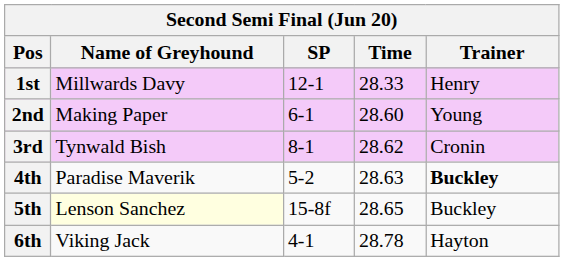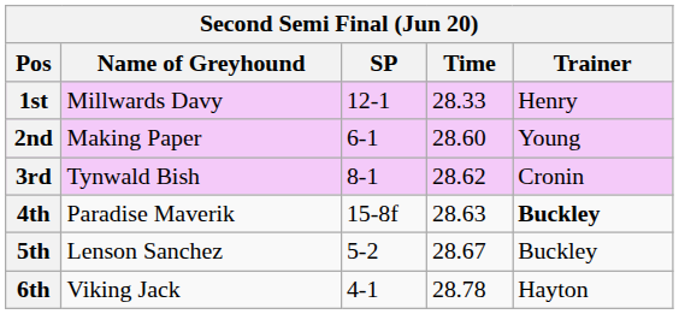 <table class="wikitable">
 <tr>
 <th colspan="6">Second Semi Final (Jun 20)</th>
 </tr>
 <tr>
 <th width=30>Pos</th>
 <th width=180>Name of Greyhound</th>
 <th width=50>SP</th>
 <th width=50>Time</th>
 <th width=100>Trainer</th>
 </tr>
 <tr style="background: #f4caf9;">
 <th>1st</th>
 <td>Millwards Davy</td>
 <td>12-1</td>
 <td>28.33</td>
 <td>Henry</td>
 </tr>
 <tr style="background: #f4caf9;">
 <th>2nd</th>
 <td>Making Paper</td>
 <td>6-1</td>
 <td>28.60</td>
 <td>Young</td>
 </tr>
 <tr style="background: #f4caf9;">
 <th>3rd</th>
 <td>Tynwald Bish</td>
 <td>8-1</td>
 <td>28.62</td>
 <td>Cronin</td>
 </tr>
 <tr>
 <th>4th</th>
 <td>Paradise Maverik</td>
-<td>5-2</td>
+<td>15-8f</td>
 <td>28.63</td>
 <td><strong>Buckley</strong></td>
 </tr>
 <tr>
 <th>5th</th>
-<td style="background: lightyellow;">Lenson Sanchez</td>
-<td>15-8f</td>
-<td>28.65</td>
+<td>Lenson Sanchez</td>
+<td>5-2</td>
+<td>28.67</td>
 <td>Buckley</td>
 </tr>
 <tr>
 <th>6th</th>
 <td>Viking Jack</td>
 <td>4-1</td>
 <td>28.78</td>
 <td>Hayton</td>
 </tr>
 </table>
